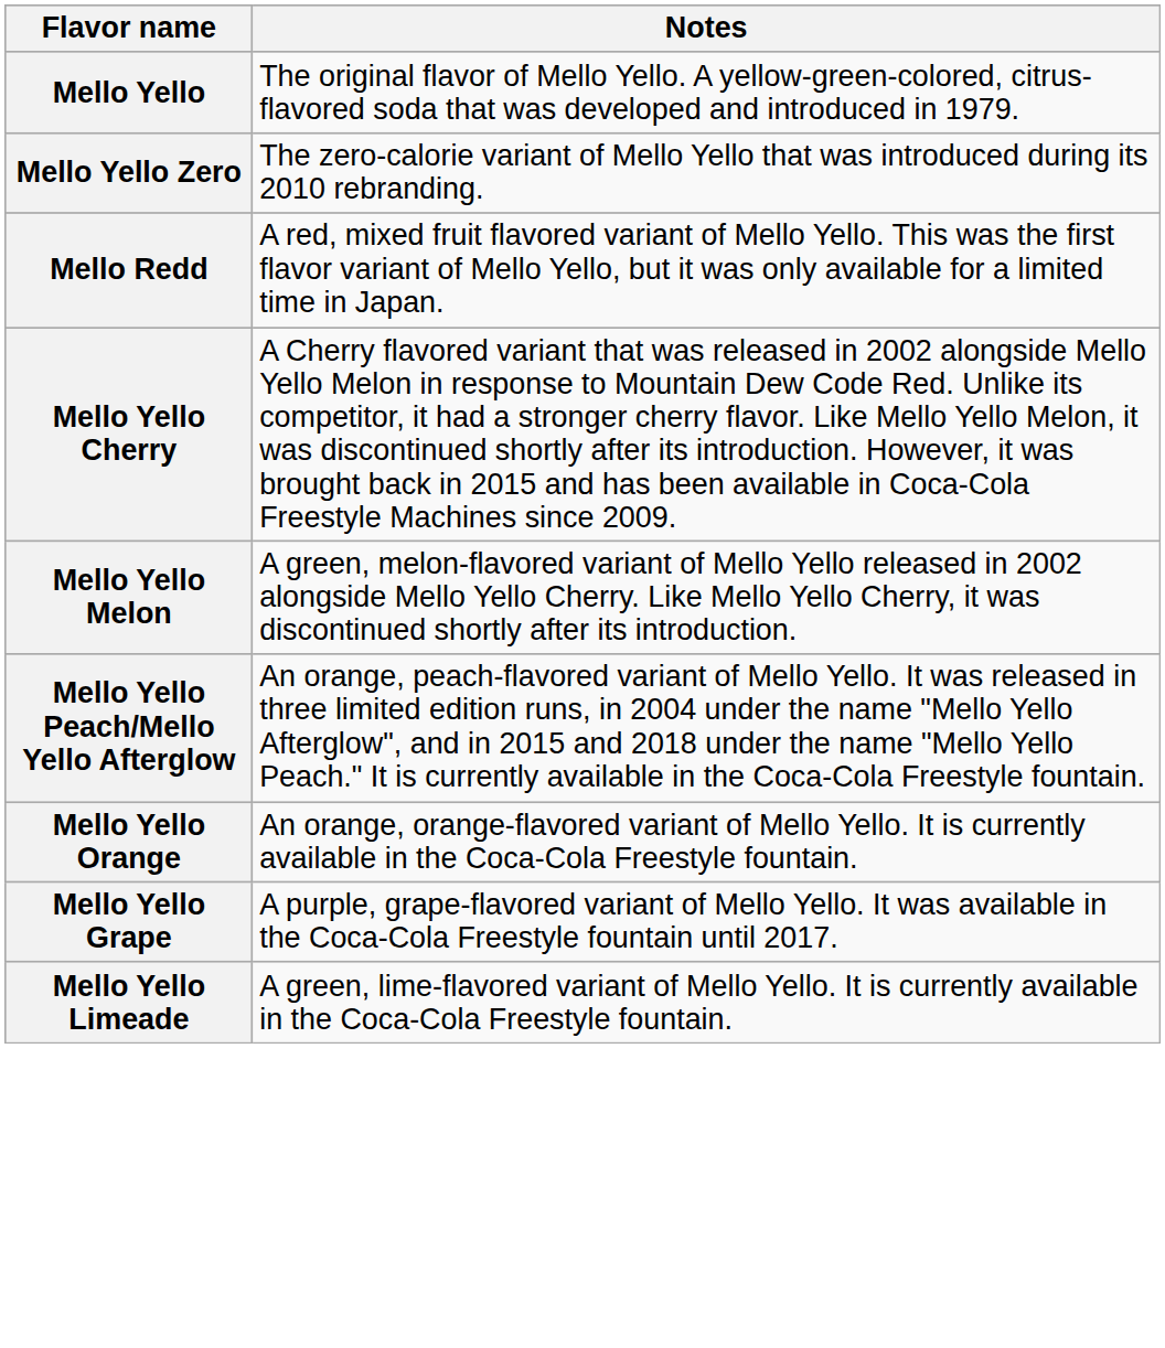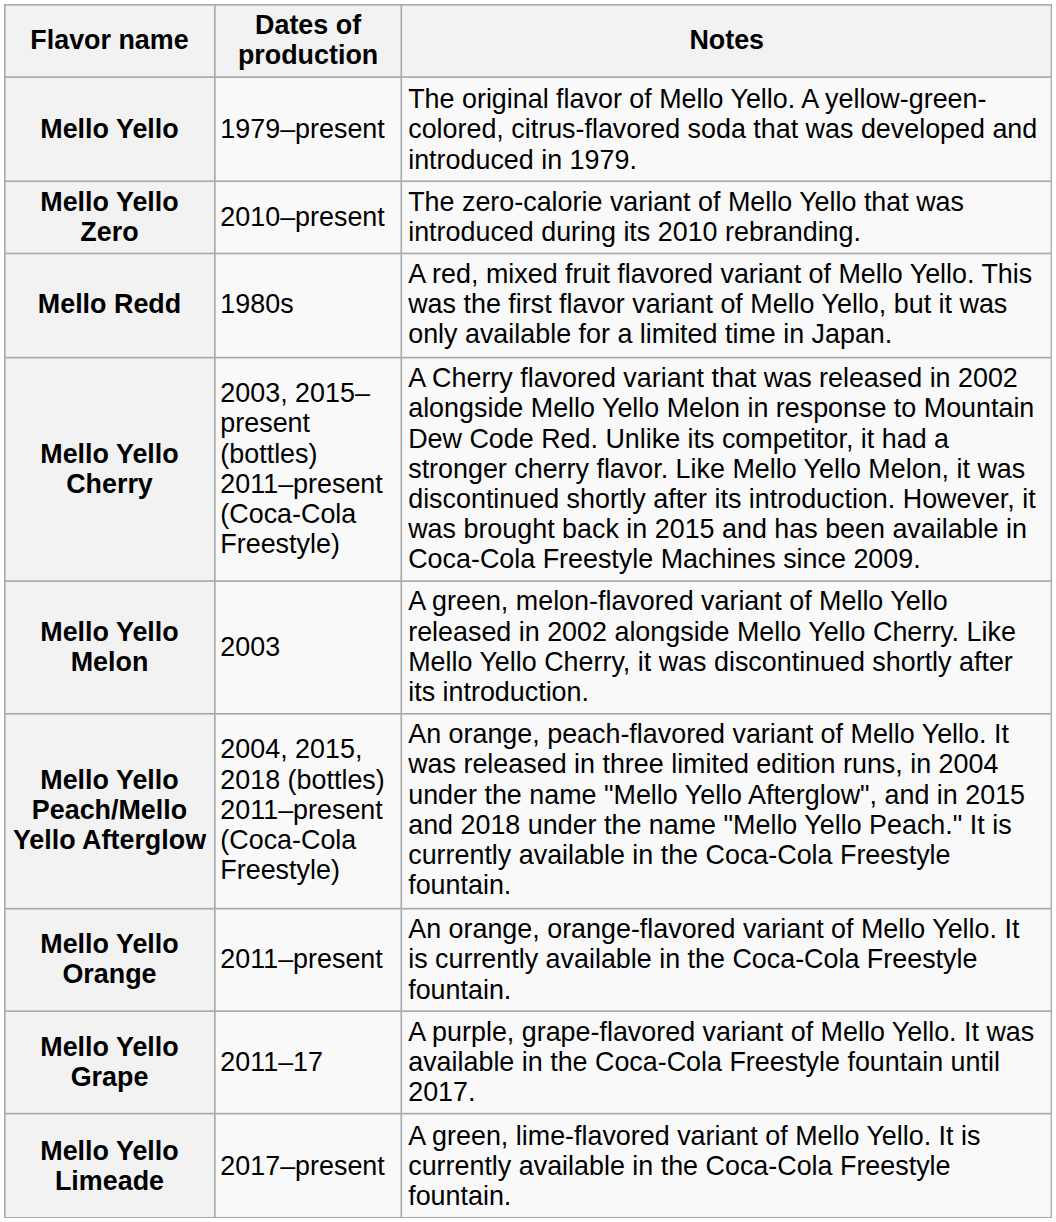 <table class="wikitable" style="text-align:left; width:100%;">
 <tr>
 <th scope="col">Flavor name</th>
+<th scope="col">Dates of production</th>
 <th scope="col">Notes</th>
 </tr>
 <tr>
 <th scope="row">Mello Yello</th>
+<td>1979–present</td>
 <td>The original flavor of Mello Yello. A yellow-green-colored, citrus-flavored soda that was developed and introduced in 1979.</td>
 </tr>
 <tr>
 <th scope="row">Mello Yello Zero</th>
+<td>2010–present</td>
 <td>The zero-calorie variant of Mello Yello that was introduced during its 2010 rebranding.</td>
 </tr>
 <tr>
 <th scope="row">Mello Redd</th>
+<td>1980s</td>
 <td>A red, mixed fruit flavored variant of Mello Yello. This was the first flavor variant of Mello Yello, but it was only available for a limited time in Japan.</td>
 </tr>
 <tr>
 <th scope="row">Mello Yello Cherry</th>
+<td>2003, 2015–present (bottles)<br>2011–present (Coca-Cola Freestyle)</td>
 <td>A Cherry flavored variant that was released in 2002 alongside Mello Yello Melon in response to Mountain Dew Code Red. Unlike its competitor, it had a stronger cherry flavor. Like Mello Yello Melon, it was discontinued shortly after its introduction. However, it was brought back in 2015 and has been available in Coca-Cola Freestyle Machines since 2009.</td>
 </tr>
 <tr>
 <th scope="row">Mello Yello Melon</th>
+<td>2003</td>
 <td>A green, melon-flavored variant of Mello Yello released in 2002 alongside Mello Yello Cherry. Like Mello Yello Cherry, it was discontinued shortly after its introduction.</td>
 </tr>
 <tr>
 <th scope="row">Mello Yello Peach/Mello Yello Afterglow</th>
+<td>2004, 2015, 2018 (bottles)<br>2011–present (Coca-Cola Freestyle)</td>
 <td>An orange, peach-flavored variant of Mello Yello. It was released in three limited edition runs, in 2004 under the name "Mello Yello Afterglow", and in 2015 and 2018 under the name "Mello Yello Peach." It is currently available in the Coca-Cola Freestyle fountain.</td>
 </tr>
 <tr>
 <th scope="row">Mello Yello Orange</th>
+<td>2011–present</td>
 <td>An orange, orange-flavored variant of Mello Yello. It is currently available in the Coca-Cola Freestyle fountain.</td>
 </tr>
 <tr>
 <th scope="row">Mello Yello Grape</th>
+<td>2011–17</td>
 <td>A purple, grape-flavored variant of Mello Yello. It was available in the Coca-Cola Freestyle fountain until 2017.</td>
 </tr>
 <tr>
 <th scope="row">Mello Yello Limeade</th>
+<td>2017–present</td>
 <td>A green, lime-flavored variant of Mello Yello. It is currently available in the Coca-Cola Freestyle fountain.</td>
 </tr>
 </table>
